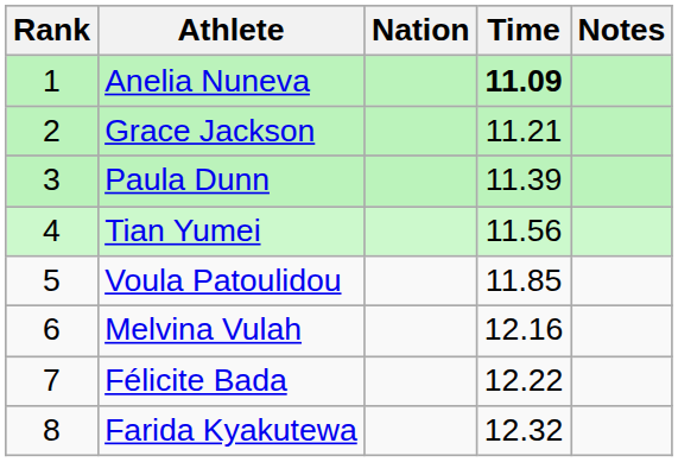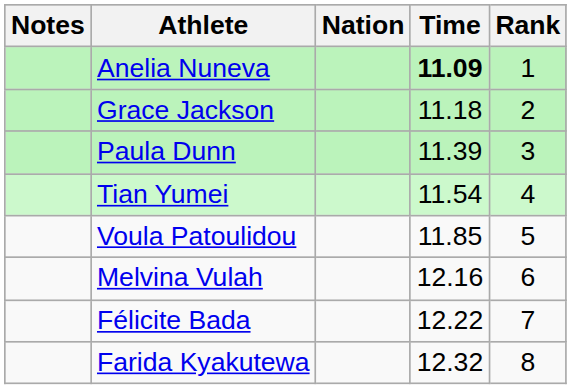 <table class="wikitable sortable" style="text-align:center">
 <tr>
-<th>Rank</th>
+<th>Notes</th>
 <th>Athlete</th>
 <th>Nation</th>
 <th>Time</th>
-<th>Notes</th>
+<th>Rank</th>
 </tr>
 <tr style="background:#bbf3bb;">
-<td>1</td>
+<td></td>
 <td align=left><a href='#'>Anelia Nuneva</a></td>
 <td align=left></td>
 <td><strong>11.09</strong></td>
-<td></td>
+<td>1</td>
 </tr>
 <tr style="background:#bbf3bb;">
-<td>2</td>
+<td></td>
 <td align=left><a href='#'>Grace Jackson</a></td>
 <td align=left></td>
-<td>11.21</td>
-<td></td>
+<td>11.18</td>
+<td>2</td>
 </tr>
 <tr style="background:#bbf3bb;">
-<td>3</td>
+<td></td>
 <td align=left><a href='#'>Paula Dunn</a></td>
 <td align=left></td>
 <td>11.39</td>
-<td></td>
+<td>3</td>
 </tr>
 <tr style="background:#ccf9cc;">
-<td>4</td>
+<td></td>
 <td align=left><a href='#'>Tian Yumei</a></td>
 <td align=left></td>
-<td>11.56</td>
-<td></td>
+<td>11.54</td>
+<td>4</td>
 </tr>
 <tr>
-<td>5</td>
+<td></td>
 <td align=left><a href='#'>Voula Patoulidou</a></td>
 <td align=left></td>
 <td>11.85</td>
-<td></td>
+<td>5</td>
 </tr>
 <tr>
-<td>6</td>
+<td></td>
 <td align=left><a href='#'>Melvina Vulah</a></td>
 <td align=left></td>
 <td>12.16</td>
-<td></td>
+<td>6</td>
 </tr>
 <tr>
-<td>7</td>
+<td></td>
 <td align=left><a href='#'>Félicite Bada</a></td>
 <td align=left></td>
 <td>12.22</td>
-<td></td>
+<td>7</td>
 </tr>
 <tr>
-<td>8</td>
+<td></td>
 <td align=left><a href='#'>Farida Kyakutewa</a></td>
 <td align=left></td>
 <td>12.32</td>
-<td></td>
+<td>8</td>
 </tr>
 </table>
